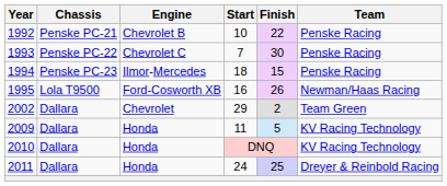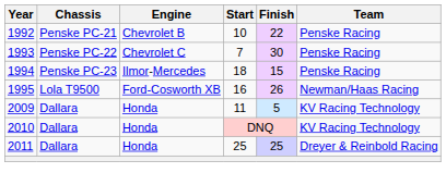 <table class="wikitable" style="font-size: 95%;">
 <tr>
 <th scope="col">Year</th>
 <th scope="col">Chassis</th>
 <th scope="col">Engine</th>
 <th scope="col">Start</th>
 <th scope="col">Finish</th>
 <th scope="col">Team</th>
 </tr>
 <tr>
 <td><a href='#'>1992</a></td>
 <td><a href='#'>Penske PC-21</a></td>
 <td><a href='#'>Chevrolet B</a></td>
 <td align=center>10</td>
 <td style="text-align:center; background:#efcfff;">22</td>
 <td><a href='#'>Penske Racing</a></td>
 </tr>
 <tr>
 <td><a href='#'>1993</a></td>
 <td><a href='#'>Penske PC-22</a></td>
 <td><a href='#'>Chevrolet C</a></td>
 <td align=center>7</td>
 <td style="text-align:center; background:#efcfff;">30</td>
 <td><a href='#'>Penske Racing</a></td>
 </tr>
 <tr>
 <td><a href='#'>1994</a></td>
 <td><a href='#'>Penske PC-23</a></td>
 <td><a href='#'>Ilmor</a>-<a href='#'>Mercedes</a></td>
 <td align=center>18</td>
 <td style="text-align:center; background:#efcfff;">15</td>
 <td><a href='#'>Penske Racing</a></td>
 </tr>
 <tr>
 <td><a href='#'>1995</a></td>
 <td><a href='#'>Lola T9500</a></td>
 <td><a href='#'>Ford-Cosworth XB</a></td>
 <td align=center>16</td>
 <td style="text-align:center; background:#efcfff;">26</td>
 <td><a href='#'>Newman/Haas Racing</a></td>
 </tr>
 <tr>
-<td><a href='#'>2002</a></td>
-<td><a href='#'>Dallara</a></td>
-<td><a href='#'>Chevrolet</a></td>
-<td align=center>29</td>
-<td style="text-align:center; background:#dfdfdf;">2</td>
-<td><a href='#'>Team Green</a></td>
-</tr>
-<tr>
 <td><a href='#'>2009</a></td>
 <td><a href='#'>Dallara</a></td>
 <td><a href='#'>Honda</a></td>
 <td align=center>11</td>
 <td style="text-align:center; background:#cfeaff;">5</td>
 <td><a href='#'>KV Racing Technology</a></td>
 </tr>
 <tr>
 <td><a href='#'>2010</a></td>
 <td><a href='#'>Dallara</a></td>
 <td><a href='#'>Honda</a></td>
 <td colspan="2"  style="text-align:center; background:#ffcfcf;">DNQ</td>
 <td><a href='#'>KV Racing Technology</a></td>
 </tr>
 <tr>
 <td><a href='#'>2011</a></td>
 <td><a href='#'>Dallara</a></td>
 <td><a href='#'>Honda</a></td>
-<td align=center>24</td>
+<td align=center>25</td>
 <td style="text-align:center; background:#cfcfff;">25</td>
 <td><a href='#'>Dreyer & Reinbold Racing</a></td>
 </tr>
 <tr>
 <th colspan="6"></th>
 </tr>
 </table>
